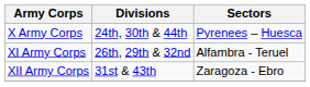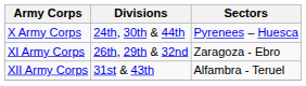 <table class="wikitable">
 <tr>
 <th>Army Corps</th>
 <th>Divisions</th>
 <th>Sectors</th>
 </tr>
 <tr>
 <td><a href='#'>X Army Corps</a></td>
 <td><a href='#'>24th</a>, <a href='#'>30th</a> & <a href='#'>44th</a></td>
 <td><a href='#'>Pyrenees</a> – <a href='#'>Huesca</a></td>
 </tr>
 <tr>
 <td><a href='#'>XI Army Corps</a></td>
 <td><a href='#'>26th</a>, <a href='#'>29th</a> & <a href='#'>32nd</a></td>
-<td>Alfambra - Teruel</td>
+<td>Zaragoza - Ebro</td>
 </tr>
 <tr>
 <td><a href='#'>XII Army Corps</a></td>
 <td><a href='#'>31st</a> & <a href='#'>43th</a></td>
-<td>Zaragoza - Ebro</td>
+<td>Alfambra - Teruel</td>
 </tr>
 <tr>
 </tr>
 </table>
